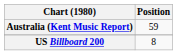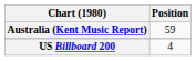 <table class="wikitable sortable plainrowheaders">
 <tr>
 <th scope="col">Chart (1980)</th>
 <th scope="col">Position</th>
 </tr>
 <tr>
 <th scope = "row">Australia (<a href='#'>Kent Music Report</a>)</th>
 <td style="text-align:center;">59</td>
 </tr>
 <tr>
 </tr>
 <tr>
 </tr>
 <tr>
 <th scope = "row">US <a href='#'><em>Billboard</em> 200</a></th>
-<td style="text-align:center;">8</td>
+<td style="text-align:center;">4</td>
 </tr>
 </table>
